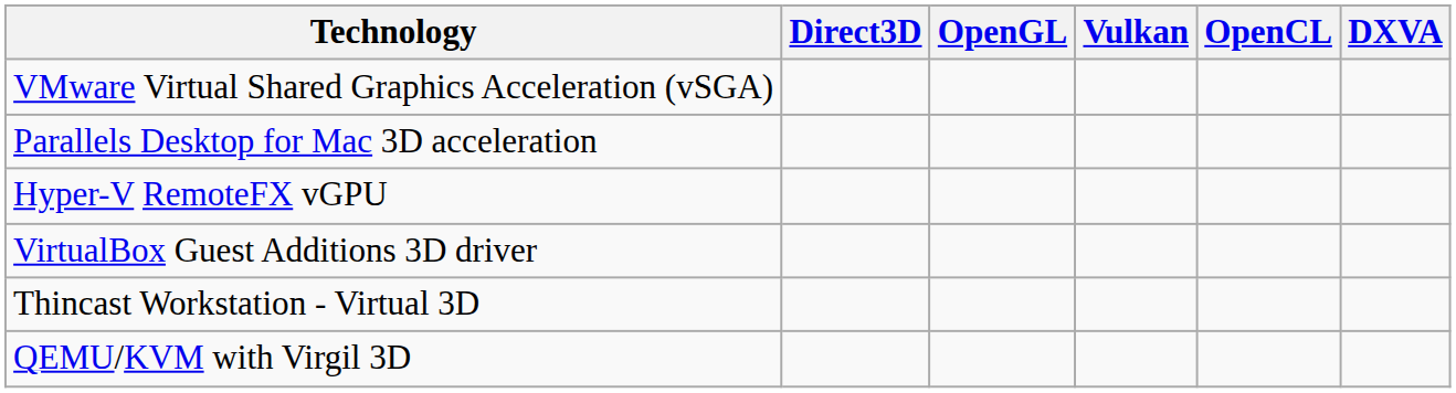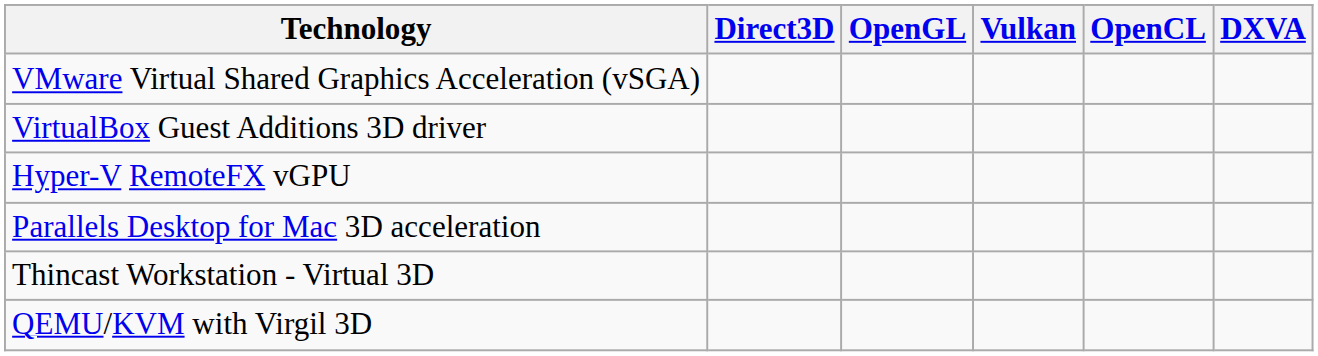 <table class="wikitable">
 <tr>
 <th>Technology</th>
 <th><a href='#'>Direct3D</a></th>
 <th><a href='#'>OpenGL</a></th>
 <th><a href='#'>Vulkan</a></th>
 <th><a href='#'>OpenCL</a></th>
 <th><a href='#'>DXVA</a></th>
 </tr>
 <tr>
 <td><a href='#'>VMware</a> Virtual Shared Graphics Acceleration (vSGA)<wbr></td>
 <td></td>
 <td></td>
 <td></td>
 <td></td>
 <td></td>
 </tr>
 <tr>
-<td><a href='#'>Parallels Desktop for Mac</a> 3D acceleration<wbr></td>
+<td><a href='#'>VirtualBox</a> Guest Additions 3D driver<wbr></td>
 <td></td>
 <td></td>
 <td></td>
 <td></td>
 <td></td>
 </tr>
 <tr>
 <td><a href='#'>Hyper-V</a> <a href='#'>RemoteFX</a> vGPU<wbr></td>
 <td></td>
 <td></td>
 <td></td>
 <td></td>
 <td></td>
 </tr>
 <tr>
-<td><a href='#'>VirtualBox</a> Guest Additions 3D driver<wbr></td>
+<td><a href='#'>Parallels Desktop for Mac</a> 3D acceleration<wbr></td>
 <td></td>
 <td></td>
 <td></td>
 <td></td>
 <td></td>
 </tr>
 <tr>
 <td>Thincast Workstation - Virtual 3D<wbr></td>
 <td></td>
 <td></td>
 <td></td>
 <td></td>
 <td></td>
 </tr>
 <tr>
 <td><a href='#'>QEMU</a>/<a href='#'>KVM</a> with Virgil 3D<wbr></td>
 <td></td>
 <td></td>
 <td></td>
 <td></td>
 <td></td>
 </tr>
 </table>
